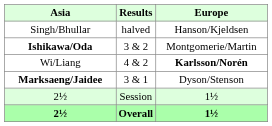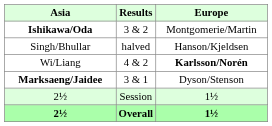 <table border="1" cellpadding="3" style="border-collapse:collapse; text-align:center;">
 <tr style="background:#ddffdd;">
 <th width=160>Asia</th>
 <th>Results</th>
 <th width=160>Europe</th>
 </tr>
 <tr>
+<td><strong>Ishikawa/Oda</strong></td>
+<td>3 & 2</td>
+<td>Montgomerie/Martin</td>
+</tr>
+<tr>
 <td>Singh/Bhullar</td>
 <td>halved</td>
 <td>Hanson/Kjeldsen</td>
-</tr>
-<tr>
-<td><strong>Ishikawa/Oda</strong></td>
-<td>3 & 2</td>
-<td>Montgomerie/Martin</td>
 </tr>
 <tr>
 <td>Wi/Liang</td>
 <td>4 & 2</td>
 <td><strong>Karlsson/Norén</strong></td>
 </tr>
 <tr>
 <td><strong>Marksaeng/Jaidee</strong></td>
 <td>3 & 1</td>
 <td>Dyson/Stenson</td>
 </tr>
 <tr style="background:#ddffdd;">
 <td>2½</td>
 <td>Session</td>
 <td>1½</td>
 </tr>
 <tr style="background:#aaffaa;">
 <th>2½</th>
 <th>Overall</th>
 <th>1½</th>
 </tr>
 </table>
